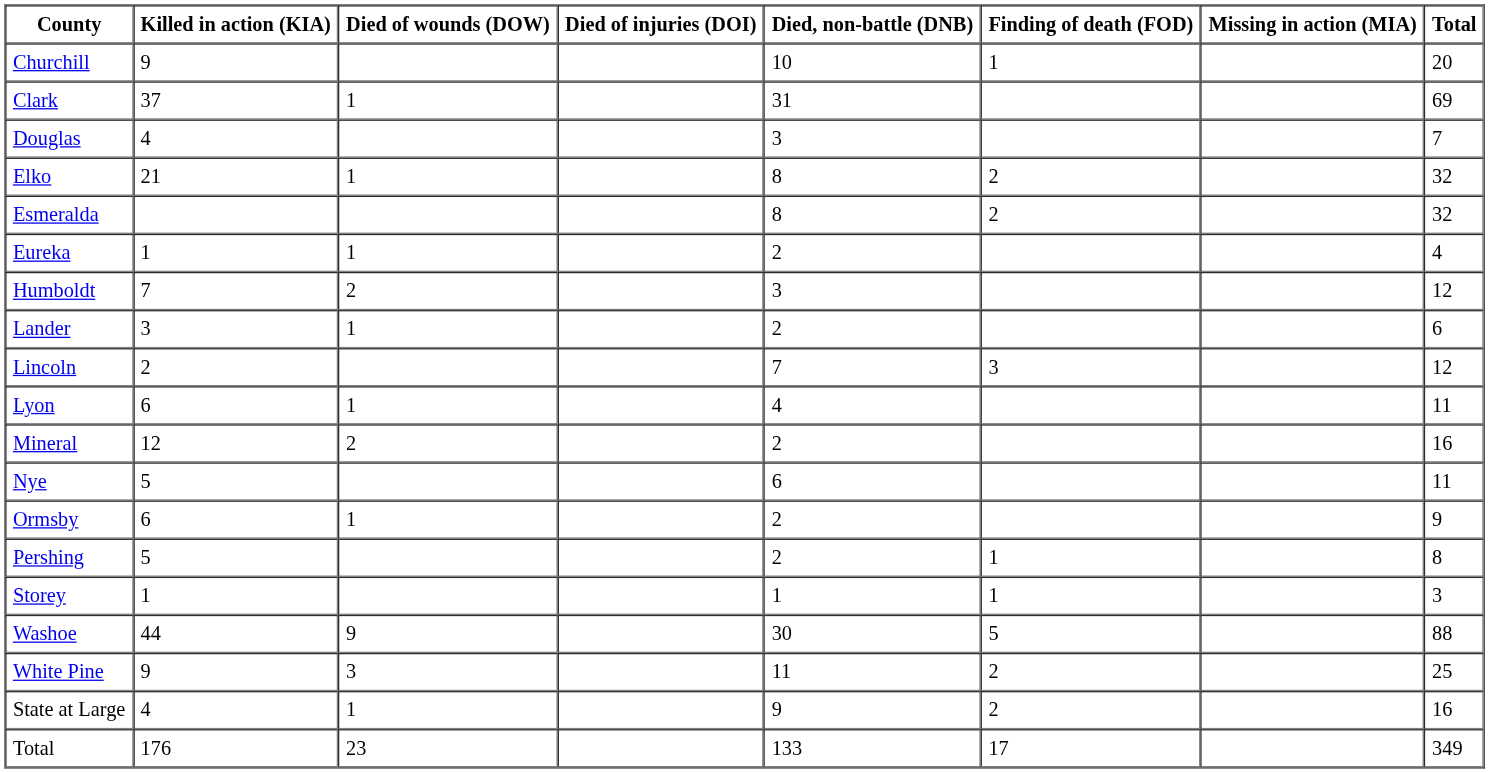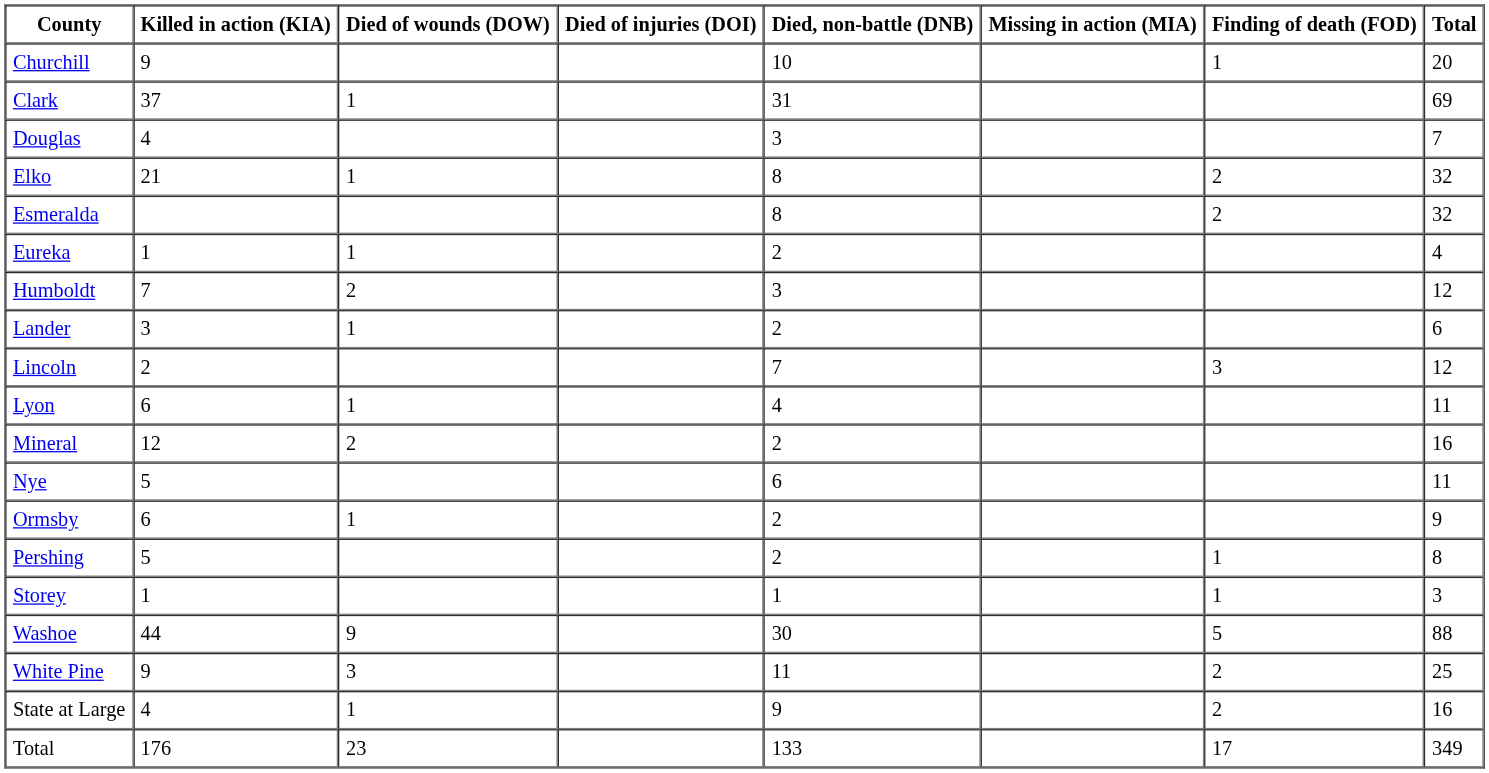 <table border="1" cellpadding="5" cellspacing="0" align="">
 <tr>
 <th scope="col">County</th>
 <th scope="col">Killed in action (KIA)</th>
 <th scope="col">Died of wounds (DOW)</th>
 <th scope="col">Died of injuries (DOI)</th>
 <th scope="col">Died, non-battle (DNB)</th>
+<th scope="col">Missing in action (MIA)</th>
 <th scope="col">Finding of death (FOD)</th>
-<th scope="col">Missing in action (MIA)</th>
 <th scope="col">Total</th>
 </tr>
 <tr>
 <td><a href='#'>Churchill</a></td>
 <td>9</td>
 <td></td>
 <td></td>
 <td>10</td>
+<td></td>
 <td>1</td>
-<td></td>
 <td>20</td>
 </tr>
 <tr>
 <td><a href='#'>Clark</a></td>
 <td>37</td>
 <td>1</td>
 <td></td>
 <td>31</td>
 <td></td>
 <td></td>
 <td>69</td>
 </tr>
 <tr>
 <td><a href='#'>Douglas</a></td>
 <td>4</td>
 <td></td>
 <td></td>
 <td>3</td>
 <td></td>
 <td></td>
 <td>7</td>
 </tr>
 <tr>
 <td><a href='#'>Elko</a></td>
 <td>21</td>
 <td>1</td>
 <td></td>
 <td>8</td>
+<td></td>
 <td>2</td>
-<td></td>
 <td>32</td>
 </tr>
 <tr>
 <td><a href='#'>Esmeralda</a></td>
 <td></td>
 <td></td>
 <td></td>
 <td>8</td>
+<td></td>
 <td>2</td>
-<td></td>
 <td>32</td>
 </tr>
 <tr>
 <td><a href='#'>Eureka</a></td>
 <td>1</td>
 <td>1</td>
 <td></td>
 <td>2</td>
 <td></td>
 <td></td>
 <td>4</td>
 </tr>
 <tr>
 <td><a href='#'>Humboldt</a></td>
 <td>7</td>
 <td>2</td>
 <td></td>
 <td>3</td>
 <td></td>
 <td></td>
 <td>12</td>
 </tr>
 <tr>
 <td><a href='#'>Lander</a></td>
 <td>3</td>
 <td>1</td>
 <td></td>
 <td>2</td>
 <td></td>
 <td></td>
 <td>6</td>
 </tr>
 <tr>
 <td><a href='#'>Lincoln</a></td>
 <td>2</td>
 <td></td>
 <td></td>
 <td>7</td>
+<td></td>
 <td>3</td>
-<td></td>
 <td>12</td>
 </tr>
 <tr>
 <td><a href='#'>Lyon</a></td>
 <td>6</td>
 <td>1</td>
 <td></td>
 <td>4</td>
 <td></td>
 <td></td>
 <td>11</td>
 </tr>
 <tr>
 <td><a href='#'>Mineral</a></td>
 <td>12</td>
 <td>2</td>
 <td></td>
 <td>2</td>
 <td></td>
 <td></td>
 <td>16</td>
 </tr>
 <tr>
 <td><a href='#'>Nye</a></td>
 <td>5</td>
 <td></td>
 <td></td>
 <td>6</td>
 <td></td>
 <td></td>
 <td>11</td>
 </tr>
 <tr>
 <td><a href='#'>Ormsby</a></td>
 <td>6</td>
 <td>1</td>
 <td></td>
 <td>2</td>
 <td></td>
 <td></td>
 <td>9</td>
 </tr>
 <tr>
 <td><a href='#'>Pershing</a></td>
 <td>5</td>
 <td></td>
 <td></td>
 <td>2</td>
+<td></td>
 <td>1</td>
-<td></td>
 <td>8</td>
 </tr>
 <tr>
 <td><a href='#'>Storey</a></td>
 <td>1</td>
 <td></td>
 <td></td>
 <td>1</td>
+<td></td>
 <td>1</td>
-<td></td>
 <td>3</td>
 </tr>
 <tr>
 <td><a href='#'>Washoe</a></td>
 <td>44</td>
 <td>9</td>
 <td></td>
 <td>30</td>
+<td></td>
 <td>5</td>
-<td></td>
 <td>88</td>
 </tr>
 <tr>
 <td><a href='#'>White Pine</a></td>
 <td>9</td>
 <td>3</td>
 <td></td>
 <td>11</td>
+<td></td>
 <td>2</td>
-<td></td>
 <td>25</td>
 </tr>
 <tr>
 <td>State at Large</td>
 <td>4</td>
 <td>1</td>
 <td></td>
 <td>9</td>
+<td></td>
 <td>2</td>
-<td></td>
 <td>16</td>
 </tr>
 <tr>
 <td>Total</td>
 <td>176</td>
 <td>23</td>
 <td></td>
 <td>133</td>
+<td></td>
 <td>17</td>
-<td></td>
 <td>349</td>
 </tr>
 </table>
